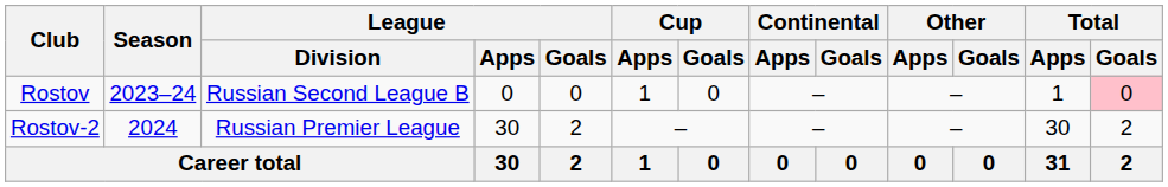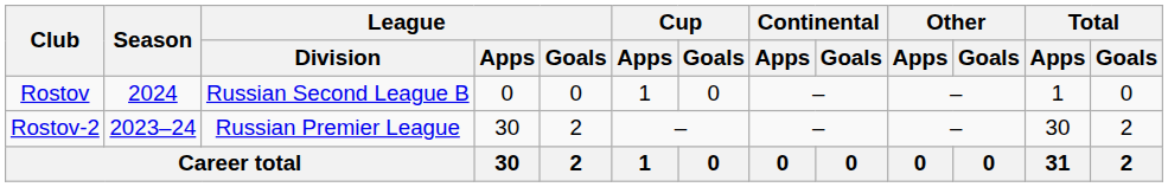 <table class="wikitable" style="text-align: center;">
 <tr>
 <th rowspan=2>Club</th>
 <th rowspan=2>Season</th>
 <th colspan=3>League</th>
 <th colspan=2>Cup</th>
 <th colspan=2>Continental</th>
 <th colspan=2>Other</th>
 <th colspan=2>Total</th>
 </tr>
 <tr>
 <th>Division</th>
 <th>Apps</th>
 <th>Goals</th>
 <th>Apps</th>
 <th>Goals</th>
 <th>Apps</th>
 <th>Goals</th>
 <th>Apps</th>
 <th>Goals</th>
 <th>Apps</th>
 <th>Goals</th>
 </tr>
 <tr>
 <td rowspan="1"><a href='#'>Rostov</a></td>
-<td><a href='#'>2023–24</a></td>
+<td><a href='#'>2024</a></td>
 <td><a href='#'>Russian Second League B</a></td>
 <td>0</td>
 <td>0</td>
 <td>1</td>
 <td>0</td>
 <td colspan=2>–</td>
 <td colspan=2>–</td>
 <td>1</td>
-<td style="background: pink;">0</td>
+<td>0</td>
 </tr>
 <tr>
 <td rowspan="1"><a href='#'>Rostov-2</a></td>
-<td><a href='#'>2024</a></td>
+<td><a href='#'>2023–24</a></td>
 <td><a href='#'>Russian Premier League</a></td>
 <td>30</td>
 <td>2</td>
 <td colspan=2>–</td>
 <td colspan=2>–</td>
 <td colspan=2>–</td>
 <td>30</td>
 <td>2</td>
 </tr>
 <tr>
 <th colspan=3>Career total</th>
 <th>30</th>
 <th>2</th>
 <th>1</th>
 <th>0</th>
 <th>0</th>
 <th>0</th>
 <th>0</th>
 <th>0</th>
 <th>31</th>
 <th>2</th>
 </tr>
 </table>
